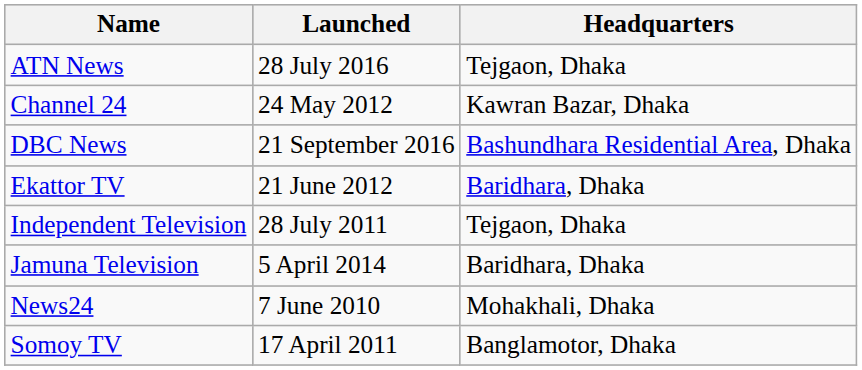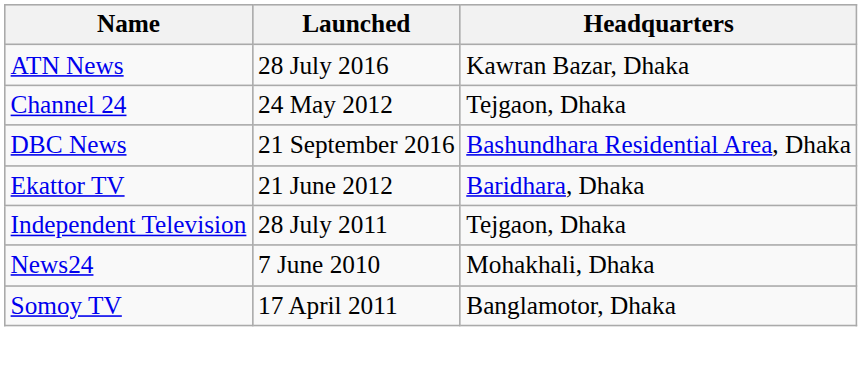 <table class="sortable plainrowheaders wikitable">
 <tr>
 <th>Name</th>
 <th>Launched</th>
 <th>Headquarters</th>
 </tr>
 <tr>
 <td><a href='#'>ATN News</a></td>
 <td>28 July 2016</td>
-<td>Tejgaon, Dhaka</td>
+<td>Kawran Bazar, Dhaka</td>
 </tr>
 <tr>
 <td><a href='#'>Channel 24</a></td>
 <td>24 May 2012</td>
-<td>Kawran Bazar, Dhaka</td>
+<td>Tejgaon, Dhaka</td>
 </tr>
 <tr>
 <td><a href='#'>DBC News</a></td>
 <td>21 September 2016</td>
 <td><a href='#'>Bashundhara Residential Area</a>, Dhaka</td>
 </tr>
 <tr>
 <td><a href='#'>Ekattor TV</a></td>
 <td>21 June 2012</td>
 <td><a href='#'>Baridhara</a>, Dhaka</td>
 </tr>
 <tr>
 <td><a href='#'>Independent Television</a></td>
 <td>28 July 2011</td>
 <td>Tejgaon, Dhaka</td>
 </tr>
 <tr>
-<td><a href='#'>Jamuna Television</a></td>
-<td>5 April 2014</td>
-<td>Baridhara, Dhaka</td>
-</tr>
-<tr>
 <td><a href='#'>News24</a></td>
 <td>7 June 2010</td>
 <td>Mohakhali, Dhaka</td>
 </tr>
 <tr>
 <td><a href='#'>Somoy TV</a></td>
 <td>17 April 2011</td>
 <td>Banglamotor, Dhaka</td>
 </tr>
 </table>
